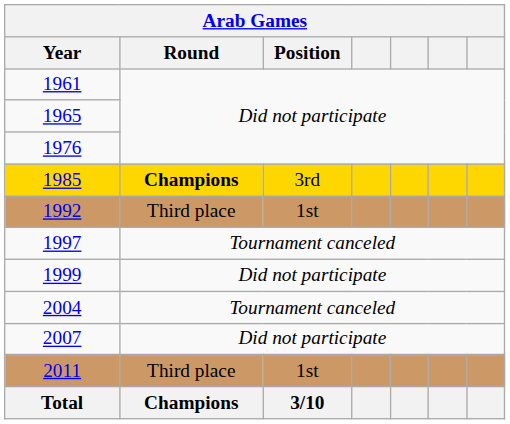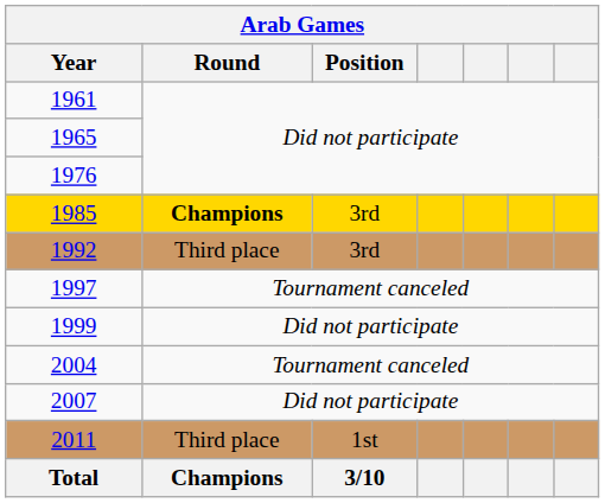 <table class="wikitable" style="font-size:90%; text-align:center;" width="60%">
 <tr>
 <th colspan="7"><a href='#'>Arab Games</a></th>
 </tr>
 <tr>
 <th width="15%">Year</th>
 <th width="15%">Round</th>
 <th width="5%">Position</th>
 <th width="5%"></th>
 <th width="5%"></th>
 <th width="5%"></th>
 <th width="5%"></th>
 </tr>
 <tr>
 <td> <a href='#'>1961</a></td>
 <td colspan="6" rowspan="3"><em>Did not participate</em></td>
 </tr>
 <tr>
 <td> <a href='#'>1965</a></td>
 </tr>
 <tr>
 <td> <a href='#'>1976</a></td>
 </tr>
 <tr bgcolor=gold>
 <td> <a href='#'>1985</a></td>
 <td><strong>Champions</strong></td>
 <td>3rd</td>
 <td></td>
 <td></td>
 <td></td>
 <td></td>
 </tr>
 <tr style="background:#c96;">
 <td> <a href='#'>1992</a></td>
 <td>Third place</td>
-<td>1st</td>
+<td>3rd</td>
 <td></td>
 <td></td>
 <td></td>
 <td></td>
 </tr>
 <tr>
 <td> <a href='#'>1997</a></td>
 <td colspan="6"><em>Tournament canceled</em></td>
 </tr>
 <tr>
 <td> <a href='#'>1999</a></td>
 <td colspan="6"><em>Did not participate</em></td>
 </tr>
 <tr>
 <td> <a href='#'>2004</a></td>
 <td colspan="6"><em>Tournament canceled</em></td>
 </tr>
 <tr>
 <td> <a href='#'>2007</a></td>
 <td colspan="6"><em>Did not participate</em></td>
 </tr>
 <tr style="background:#c96;">
 <td> <a href='#'>2011</a></td>
 <td>Third place</td>
 <td>1st</td>
 <td></td>
 <td></td>
 <td></td>
 <td></td>
 </tr>
 <tr>
 <th>Total</th>
 <th>Champions</th>
 <th>3/10</th>
 <th></th>
 <th></th>
 <th></th>
 <th></th>
 </tr>
 </table>
